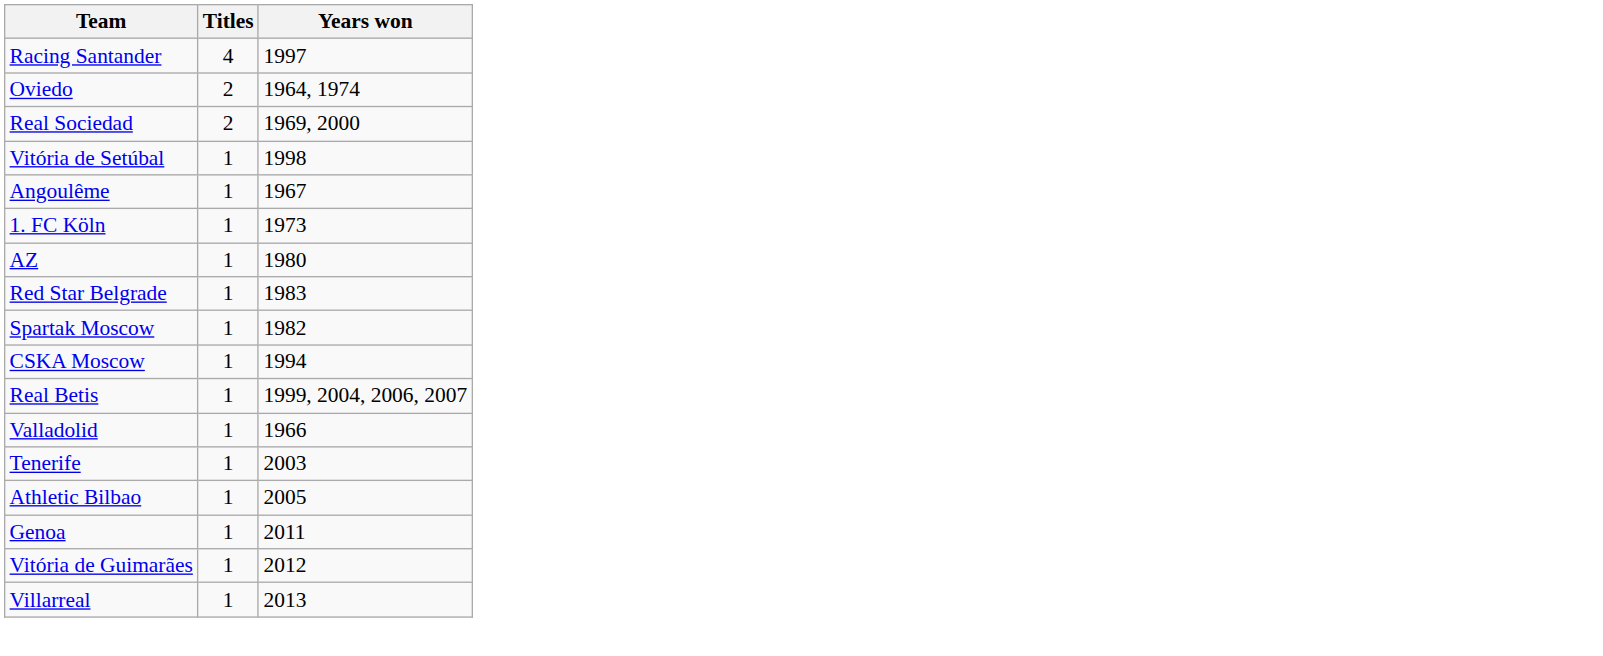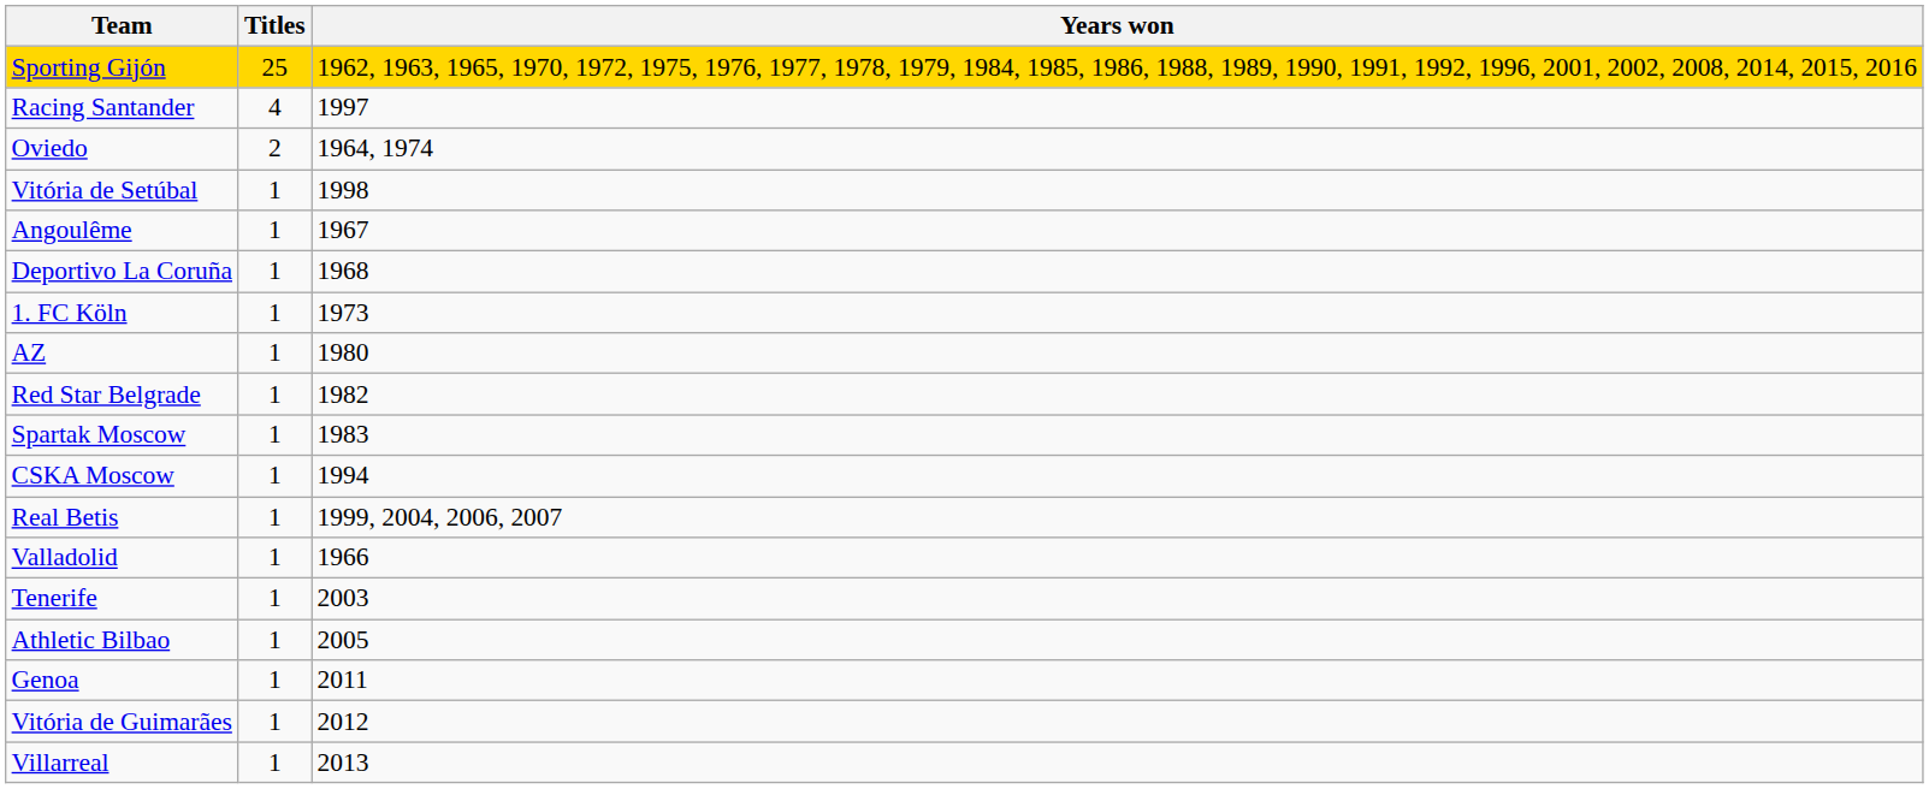 <table class="wikitable">
 <tr>
 <th>Team</th>
 <th>Titles</th>
 <th>Years won</th>
+</tr>
+<tr bgcolor="gold">
+<td> <a href='#'>Sporting Gijón</a></td>
+<td align=center>25</td>
+<td>1962, 1963, 1965, 1970, 1972, 1975, 1976, 1977, 1978, 1979, 1984, 1985, 1986, 1988, 1989, 1990, 1991, 1992, 1996, 2001, 2002, 2008, 2014, 2015, 2016</td>
 </tr>
 <tr>
 <td> <a href='#'>Racing Santander</a></td>
 <td align=center>4</td>
 <td>1997</td>
 </tr>
 <tr>
 <td> <a href='#'>Oviedo</a></td>
 <td align=center>2</td>
 <td>1964, 1974</td>
 </tr>
 <tr>
-<td> <a href='#'>Real Sociedad</a></td>
-<td align=center>2</td>
-<td>1969, 2000</td>
-</tr>
-<tr>
 <td> <a href='#'>Vitória de Setúbal</a></td>
 <td align=center>1</td>
 <td>1998</td>
 </tr>
 <tr>
 <td> <a href='#'>Angoulême</a></td>
 <td align=center>1</td>
 <td>1967</td>
+</tr>
+<tr>
+<td> <a href='#'>Deportivo La Coruña</a></td>
+<td align=center>1</td>
+<td>1968</td>
 </tr>
 <tr>
 <td> <a href='#'>1. FC Köln</a></td>
 <td align=center>1</td>
 <td>1973</td>
 </tr>
 <tr>
 <td> <a href='#'>AZ</a></td>
 <td align=center>1</td>
 <td>1980</td>
 </tr>
 <tr>
 <td> <a href='#'>Red Star Belgrade</a></td>
 <td align=center>1</td>
-<td>1983</td>
+<td>1982</td>
 </tr>
 <tr>
 <td> <a href='#'>Spartak Moscow</a></td>
 <td align=center>1</td>
-<td>1982</td>
+<td>1983</td>
 </tr>
 <tr>
 <td> <a href='#'>CSKA Moscow</a></td>
 <td align=center>1</td>
 <td>1994</td>
 </tr>
 <tr>
 <td> <a href='#'>Real Betis</a></td>
 <td align=center>1</td>
 <td>1999, 2004, 2006, 2007</td>
 </tr>
 <tr>
 <td> <a href='#'>Valladolid</a></td>
 <td align=center>1</td>
 <td>1966</td>
 </tr>
 <tr>
 <td> <a href='#'>Tenerife</a></td>
 <td align=center>1</td>
 <td>2003</td>
 </tr>
 <tr>
 <td> <a href='#'>Athletic Bilbao</a></td>
 <td align=center>1</td>
 <td>2005</td>
 </tr>
 <tr>
 <td> <a href='#'>Genoa</a></td>
 <td align=center>1</td>
 <td>2011</td>
 </tr>
 <tr>
 <td> <a href='#'>Vitória de Guimarães</a></td>
 <td align=center>1</td>
 <td>2012</td>
 </tr>
 <tr>
 <td> <a href='#'>Villarreal</a></td>
 <td align=center>1</td>
 <td>2013</td>
 </tr>
 </table>
